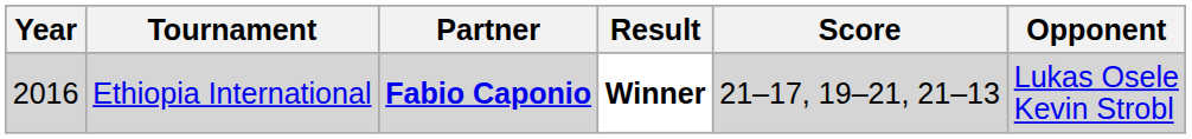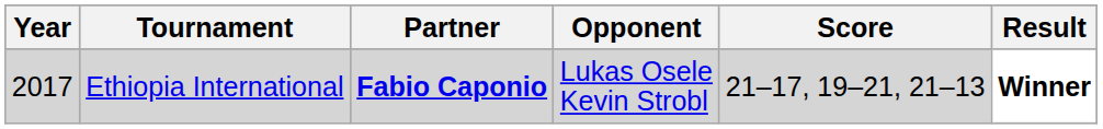 <table class="sortable wikitable" style="font-size: 90%;">
 <tr>
 <th>Year</th>
 <th>Tournament</th>
 <th>Partner</th>
+<th>Opponent</th>
+<th>Score</th>
 <th>Result</th>
-<th>Score</th>
-<th>Opponent</th>
 </tr>
 <tr style="background:#D5D5D5">
-<td align="center">2016</td>
+<td align="center">2017</td>
 <td align="left"><a href='#'>Ethiopia International</a></td>
 <td align="left"><strong> <a href='#'>Fabio Caponio</a></strong></td>
+<td align="left"> <a href='#'>Lukas Osele</a><br> <a href='#'>Kevin Strobl</a></td>
+<td align="left">21–17, 19–21, 21–13</td>
 <td style="text-align:left; background:white"> <strong>Winner</strong></td>
-<td align="left">21–17, 19–21, 21–13</td>
-<td align="left"> <a href='#'>Lukas Osele</a><br> <a href='#'>Kevin Strobl</a></td>
 </tr>
 </table>
